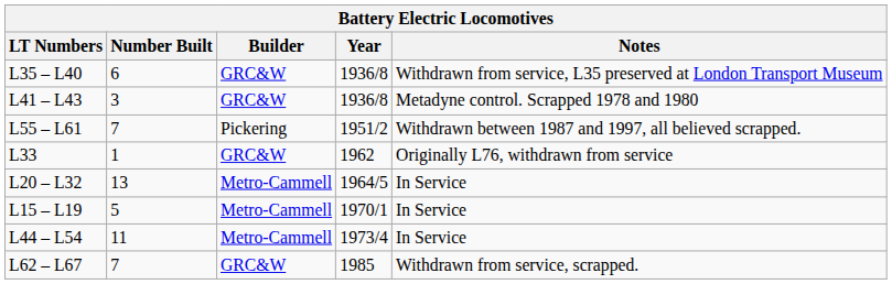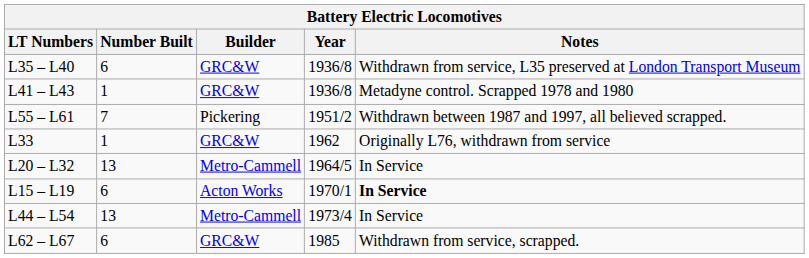 <table class="wikitable">
 <tr>
 <th colspan=5 align-center>Battery Electric Locomotives</th>
 </tr>
 <tr>
 <th>LT Numbers</th>
 <th>Number Built</th>
 <th>Builder</th>
 <th>Year</th>
 <th>Notes</th>
 </tr>
 <tr>
 <td>L35 – L40</td>
 <td>6</td>
 <td><a href='#'>GRC&W</a></td>
 <td>1936/8</td>
 <td>Withdrawn from service, L35 preserved at <a href='#'>London Transport Museum</a></td>
 </tr>
 <tr>
 <td>L41 – L43</td>
-<td>3</td>
+<td>1</td>
 <td><a href='#'>GRC&W</a></td>
 <td>1936/8</td>
 <td>Metadyne control. Scrapped 1978 and 1980</td>
 </tr>
 <tr>
 <td>L55 – L61</td>
 <td>7</td>
 <td>Pickering</td>
 <td>1951/2</td>
 <td>Withdrawn between 1987 and 1997, all believed scrapped.</td>
 </tr>
 <tr>
 <td>L33</td>
 <td>1</td>
 <td><a href='#'>GRC&W</a></td>
 <td>1962</td>
 <td>Originally L76, withdrawn from service</td>
 </tr>
 <tr>
 <td>L20 – L32</td>
 <td>13</td>
 <td><a href='#'>Metro-Cammell</a></td>
 <td>1964/5</td>
 <td>In Service</td>
 </tr>
 <tr>
 <td>L15 – L19</td>
-<td>5</td>
-<td><a href='#'>Metro-Cammell</a></td>
+<td>6</td>
+<td><a href='#'>Acton Works</a></td>
 <td>1970/1</td>
-<td>In Service</td>
+<td><strong>In Service</strong></td>
 </tr>
 <tr>
 <td>L44 – L54</td>
-<td>11</td>
+<td>13</td>
 <td><a href='#'>Metro-Cammell</a></td>
 <td>1973/4</td>
 <td>In Service</td>
 </tr>
 <tr>
 <td>L62 – L67</td>
-<td>7</td>
+<td>6</td>
 <td><a href='#'>GRC&W</a></td>
 <td>1985</td>
 <td>Withdrawn from service, scrapped.</td>
 </tr>
 </table>
